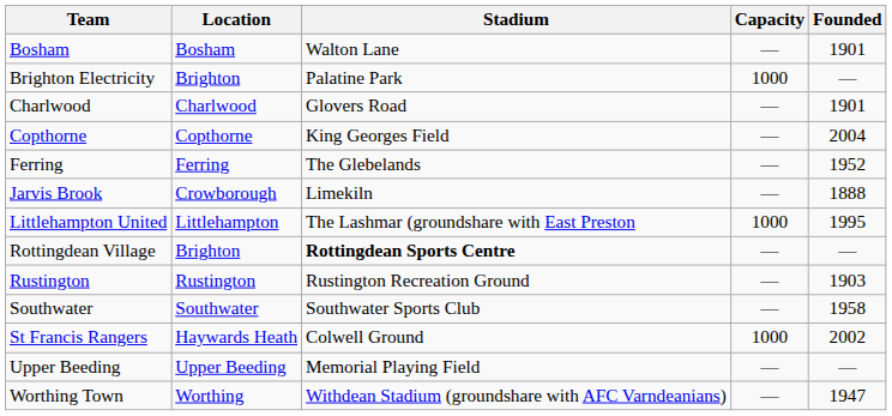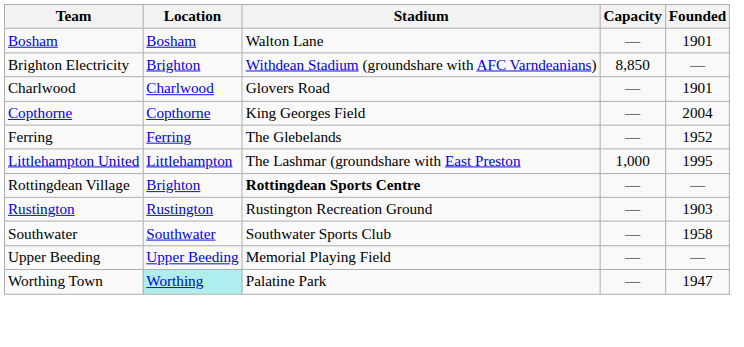 <table class="wikitable sortable">
 <tr>
 <th>Team</th>
 <th>Location</th>
 <th>Stadium</th>
 <th>Capacity</th>
 <th>Founded</th>
 </tr>
 <tr>
 <td><a href='#'>Bosham</a></td>
 <td><a href='#'>Bosham</a></td>
 <td>Walton Lane</td>
 <td align="center">—</td>
 <td align="center">1901</td>
 </tr>
 <tr>
 <td>Brighton Electricity</td>
 <td><a href='#'>Brighton</a> </td>
-<td>Palatine Park</td>
-<td align="center">1000</td>
+<td><a href='#'>Withdean Stadium</a> (groundshare with <a href='#'>AFC Varndeanians</a>)</td>
+<td align="center">8,850</td>
 <td align="center">—</td>
 </tr>
 <tr>
 <td>Charlwood</td>
 <td><a href='#'>Charlwood</a></td>
 <td>Glovers Road</td>
 <td align="center">—</td>
 <td align="center">1901</td>
 </tr>
 <tr>
 <td><a href='#'>Copthorne</a></td>
 <td><a href='#'>Copthorne</a></td>
 <td>King Georges Field</td>
 <td align="center">—</td>
 <td align="center">2004</td>
 </tr>
 <tr>
 <td>Ferring</td>
 <td><a href='#'>Ferring</a></td>
 <td>The Glebelands</td>
 <td align="center">—</td>
 <td align="center">1952</td>
 </tr>
 <tr>
-<td><a href='#'>Jarvis Brook</a></td>
-<td><a href='#'>Crowborough</a></td>
-<td>Limekiln</td>
-<td align="center">—</td>
-<td align="center">1888</td>
-</tr>
-<tr>
 <td><a href='#'>Littlehampton United</a></td>
 <td><a href='#'>Littlehampton</a></td>
 <td>The Lashmar (groundshare with <a href='#'>East Preston</a></td>
-<td align="center">1000</td>
+<td align="center">1,000</td>
 <td align="center">1995</td>
 </tr>
 <tr>
 <td>Rottingdean Village</td>
 <td><a href='#'>Brighton</a> </td>
 <td><strong>Rottingdean Sports Centre</strong></td>
 <td align="center">—</td>
 <td align="center">—</td>
 </tr>
 <tr>
 <td><a href='#'>Rustington</a></td>
 <td><a href='#'>Rustington</a></td>
 <td>Rustington Recreation Ground</td>
 <td align="center">—</td>
 <td align="center">1903</td>
 </tr>
 <tr>
 <td>Southwater</td>
 <td><a href='#'>Southwater</a></td>
 <td>Southwater Sports Club</td>
 <td align="center">—</td>
 <td align="center">1958</td>
 </tr>
 <tr>
-<td><a href='#'>St Francis Rangers</a></td>
-<td><a href='#'>Haywards Heath</a></td>
-<td>Colwell Ground</td>
-<td align="center">1000</td>
-<td align="center">2002</td>
-</tr>
-<tr>
 <td>Upper Beeding</td>
 <td><a href='#'>Upper Beeding</a></td>
 <td>Memorial Playing Field</td>
 <td align="center">—</td>
 <td align="center">—</td>
 </tr>
 <tr>
 <td>Worthing Town</td>
-<td><a href='#'>Worthing</a></td>
-<td><a href='#'>Withdean Stadium</a> (groundshare with <a href='#'>AFC Varndeanians</a>)</td>
+<td style="background: paleturquoise;"><a href='#'>Worthing</a></td>
+<td>Palatine Park</td>
 <td align="center">—</td>
 <td align="center">1947</td>
 </tr>
 </table>
